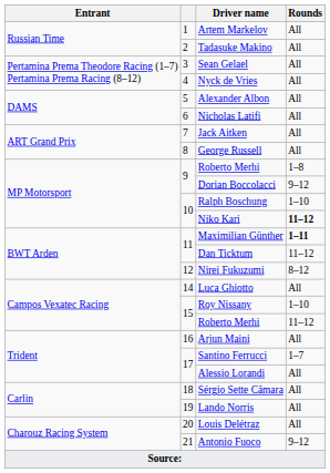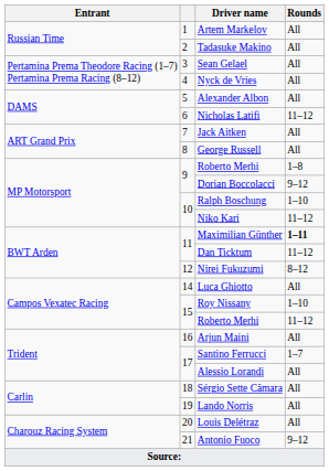 <table class="wikitable" style="font-size: 85%">
 <tr>
 <th>Entrant</th>
 <th></th>
 <th>Driver name</th>
 <th>Rounds</th>
 </tr>
 <tr>
 <td rowspan="2"> <a href='#'>Russian Time</a></td>
 <td id="1">1</td>
 <td> <a href='#'>Artem Markelov</a></td>
 <td>All</td>
 </tr>
 <tr>
 <td id="2">2</td>
 <td> <a href='#'>Tadasuke Makino</a></td>
 <td>All</td>
 </tr>
 <tr>
 <td rowspan="2" nowrap> <a href='#'>Pertamina Prema Theodore Racing</a> (1–7)<br> <a href='#'>Pertamina Prema Racing</a> (8–12)</td>
 <td id="3">3</td>
 <td> <a href='#'>Sean Gelael</a></td>
 <td>All</td>
 </tr>
 <tr>
 <td id="4">4</td>
 <td> <a href='#'>Nyck de Vries</a></td>
 <td>All</td>
 </tr>
 <tr>
 <td rowspan="2"> <a href='#'>DAMS</a></td>
 <td id="5">5</td>
 <td> <a href='#'>Alexander Albon</a></td>
 <td>All</td>
 </tr>
 <tr>
 <td id="6">6</td>
 <td> <a href='#'>Nicholas Latifi</a></td>
-<td>All</td>
+<td>11–12</td>
 </tr>
 <tr>
 <td rowspan="2"> <a href='#'>ART Grand Prix</a></td>
 <td id="7">7</td>
 <td> <a href='#'>Jack Aitken</a></td>
 <td>All</td>
 </tr>
 <tr>
 <td id="8">8</td>
 <td> <a href='#'>George Russell</a></td>
 <td>All</td>
 </tr>
 <tr>
 <td rowspan="4"> <a href='#'>MP Motorsport</a></td>
 <td rowspan="2" id="9">9</td>
 <td> <a href='#'>Roberto Merhi</a></td>
 <td>1–8</td>
 </tr>
 <tr>
 <td> <a href='#'>Dorian Boccolacci</a></td>
 <td>9–12</td>
 </tr>
 <tr>
 <td rowspan="2" id="10">10</td>
 <td> <a href='#'>Ralph Boschung</a></td>
 <td>1–10</td>
 </tr>
 <tr>
 <td> <a href='#'>Niko Kari</a></td>
-<td><strong>11–12</strong></td>
+<td>11–12</td>
 </tr>
 <tr>
 <td rowspan="3"> <a href='#'>BWT Arden</a></td>
 <td rowspan="2" id="11">11</td>
 <td> <a href='#'>Maximilian Günther</a></td>
 <td><strong>1–11</strong></td>
 </tr>
 <tr>
 <td> <a href='#'>Dan Ticktum</a></td>
 <td>11–12</td>
 </tr>
 <tr>
 <td id="12">12</td>
 <td> <a href='#'>Nirei Fukuzumi</a></td>
 <td>8–12</td>
 </tr>
 <tr>
 <td rowspan="3"> <a href='#'>Campos Vexatec Racing</a></td>
 <td id="14">14</td>
 <td> <a href='#'>Luca Ghiotto</a></td>
 <td>All</td>
 </tr>
 <tr>
 <td rowspan="2" id="15">15</td>
 <td> <a href='#'>Roy Nissany</a></td>
 <td>1–10</td>
 </tr>
 <tr>
 <td> <a href='#'>Roberto Merhi</a></td>
 <td>11–12</td>
 </tr>
 <tr>
 <td rowspan="3"> <a href='#'>Trident</a></td>
 <td id="16">16</td>
 <td> <a href='#'>Arjun Maini</a></td>
 <td>All</td>
 </tr>
 <tr>
 <td rowspan="2" id="17">17</td>
 <td> <a href='#'>Santino Ferrucci</a></td>
 <td>1–7</td>
 </tr>
 <tr>
 <td> <a href='#'>Alessio Lorandi</a></td>
 <td>All</td>
 </tr>
 <tr>
 <td rowspan="2"> <a href='#'>Carlin</a></td>
 <td id="18">18</td>
 <td nowrap> <a href='#'>Sérgio Sette Câmara</a></td>
 <td>All</td>
 </tr>
 <tr>
 <td id="19">19</td>
 <td> <a href='#'>Lando Norris</a></td>
 <td>All</td>
 </tr>
 <tr>
 <td rowspan="2"> <a href='#'>Charouz Racing System</a></td>
 <td id="20">20</td>
 <td> <a href='#'>Louis Delétraz</a></td>
 <td>All</td>
 </tr>
 <tr>
 <td id="21">21</td>
 <td> <a href='#'>Antonio Fuoco</a></td>
 <td>9–12</td>
 </tr>
 <tr>
 <td colspan="4" style="background-color:#EAECF0; text-align:center"><strong>Source:</strong></td>
 </tr>
 </table>
